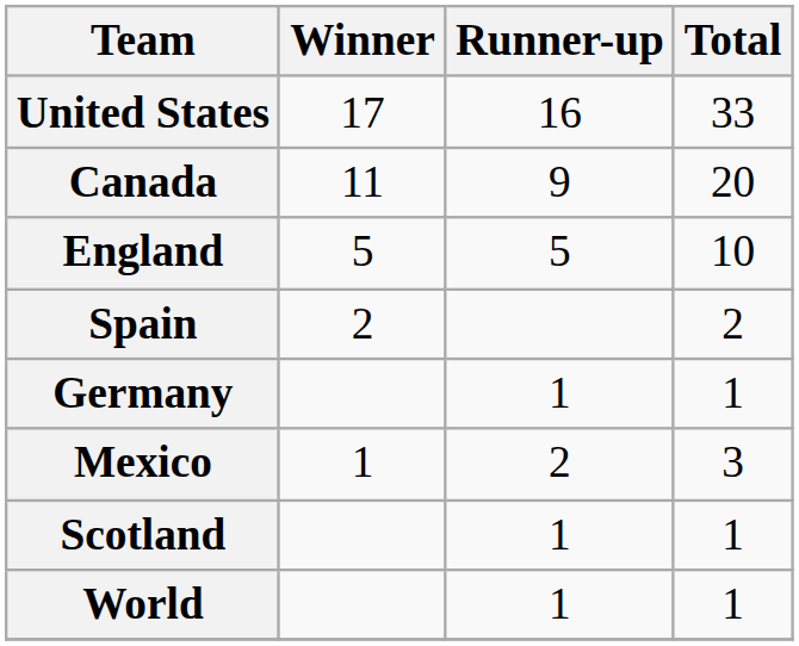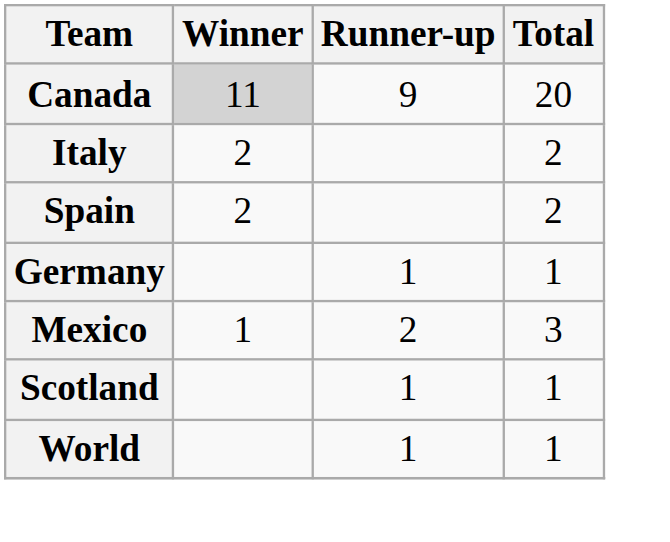 <table class="wikitable plainrowheaders sortable" style="text-align:center">
 <tr>
 <th>Team</th>
 <th>Winner</th>
 <th>Runner-up</th>
 <th>Total</th>
 </tr>
 <tr>
-<th scope="row"> United States</th>
-<td>17</td>
-<td>16</td>
-<td>33</td>
-</tr>
-<tr>
 <th scope="row"> Canada</th>
-<td>11</td>
+<td style="background: lightgrey;">11</td>
 <td>9</td>
 <td>20</td>
 </tr>
 <tr>
-<th scope="row"> England</th>
-<td>5</td>
-<td>5</td>
-<td>10</td>
+<th scope="row"> Italy</th>
+<td>2</td>
+<td></td>
+<td>2</td>
 </tr>
 <tr>
 <th scope="row"> Spain</th>
 <td>2</td>
 <td></td>
 <td>2</td>
 </tr>
 <tr>
 <th scope="row"> Germany</th>
 <td></td>
 <td>1</td>
 <td>1</td>
 </tr>
 <tr>
 <th scope="row"> Mexico</th>
 <td>1</td>
 <td>2</td>
 <td>3</td>
 </tr>
 <tr>
 <th scope="row"> Scotland</th>
 <td></td>
 <td>1</td>
 <td>1</td>
 </tr>
 <tr>
 <th scope="row"> World</th>
 <td></td>
 <td>1</td>
 <td>1</td>
 </tr>
 <tr>
 </tr>
 </table>
